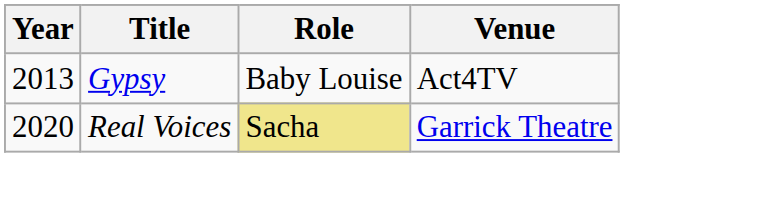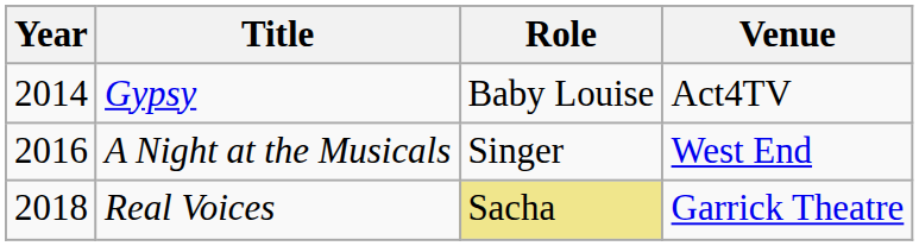 <table class="wikitable">
 <tr>
 <th>Year</th>
 <th>Title</th>
 <th>Role</th>
 <th>Venue</th>
 </tr>
 <tr>
-<td>2013</td>
+<td>2014</td>
 <td><em><a href='#'>Gypsy</a></em></td>
 <td>Baby Louise</td>
 <td>Act4TV</td>
 </tr>
 <tr>
-<td>2020</td>
+<td>2016</td>
+<td><em>A Night at the Musicals</em></td>
+<td>Singer</td>
+<td><a href='#'>West End</a></td>
+</tr>
+<tr>
+<td>2018</td>
 <td><em>Real Voices</em></td>
 <td style="background: khaki;">Sacha</td>
 <td><a href='#'>Garrick Theatre</a></td>
 </tr>
 </table>
